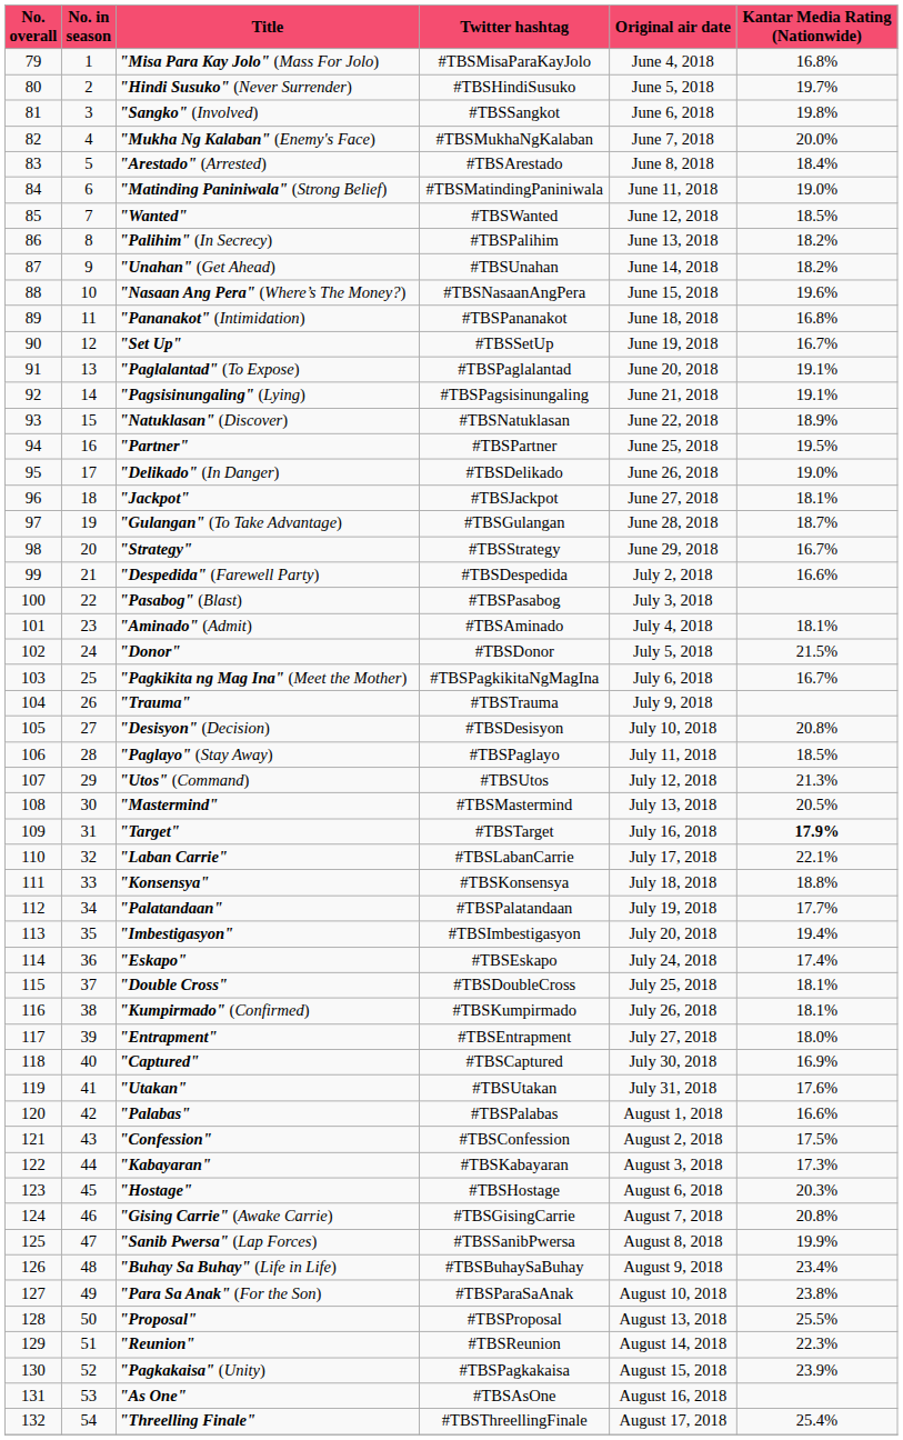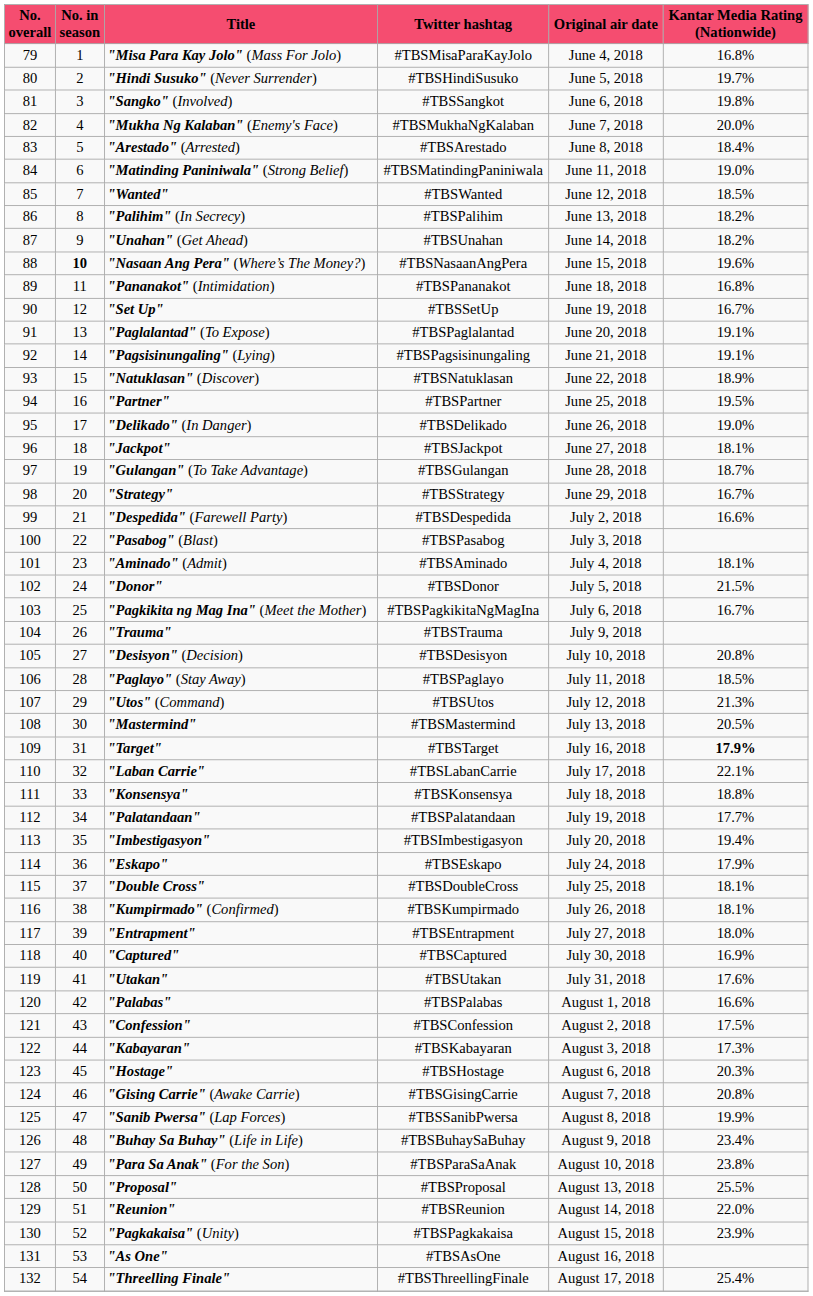 <table class="wikitable" style="text-align:center; font-size:100%; line-height:18px;" width="100%">
 <tr>
 <th style="background:#F54D70;">No.<br>overall</th>
 <th style="background:#F54D70;">No. in<br>season</th>
 <th style="background:#F54D70;">Title</th>
 <th style="background:#F54D70;">Twitter hashtag</th>
 <th style="background:#F54D70;">Original air date</th>
 <th style="background:#F54D70;">Kantar Media Rating<br>(Nationwide)</th>
 </tr>
 <tr>
 <td>79</td>
 <td>1</td>
 <td align= "left"><strong><em>"Misa Para Kay Jolo"</em></strong> (<em>Mass For Jolo</em>)</td>
 <td>#TBSMisaParaKayJolo</td>
 <td>June 4, 2018</td>
 <td>16.8%</td>
 </tr>
 <tr>
 <td>80</td>
 <td>2</td>
 <td align= "left"><strong><em>"Hindi Susuko"</em></strong> (<em>Never Surrender</em>)</td>
 <td>#TBSHindiSusuko</td>
 <td>June 5, 2018</td>
 <td>19.7%</td>
 </tr>
 <tr>
 <td>81</td>
 <td>3</td>
 <td align= "left"><strong><em>"Sangko"</em></strong> (<em>Involved</em>)</td>
 <td>#TBSSangkot</td>
 <td>June 6, 2018</td>
 <td>19.8%</td>
 </tr>
 <tr>
 <td>82</td>
 <td>4</td>
 <td align= "left"><strong><em>"Mukha Ng Kalaban"</em></strong> (<em>Enemy's Face</em>)</td>
 <td>#TBSMukhaNgKalaban</td>
 <td>June 7, 2018</td>
 <td>20.0%</td>
 </tr>
 <tr>
 <td>83</td>
 <td>5</td>
 <td align= "left"><strong><em>"Arestado"</em></strong> (<em>Arrested</em>)</td>
 <td>#TBSArestado</td>
 <td>June 8, 2018</td>
 <td>18.4%</td>
 </tr>
 <tr>
 <td>84</td>
 <td>6</td>
 <td align= "left"><strong><em>"Matinding Paniniwala"</em></strong> (<em>Strong Belief</em>)</td>
 <td>#TBSMatindingPaniniwala</td>
 <td>June 11, 2018</td>
 <td>19.0%</td>
 </tr>
 <tr>
 <td>85</td>
 <td>7</td>
 <td align= "left"><strong><em>"Wanted"</em></strong></td>
 <td>#TBSWanted</td>
 <td>June 12, 2018</td>
 <td>18.5%</td>
 </tr>
 <tr>
 <td>86</td>
 <td>8</td>
 <td align= "left"><strong><em>"Palihim"</em></strong> (<em>In Secrecy</em>)</td>
 <td>#TBSPalihim</td>
 <td>June 13, 2018</td>
 <td>18.2%</td>
 </tr>
 <tr>
 <td>87</td>
 <td>9</td>
 <td align= "left"><strong><em>"Unahan"</em></strong> (<em>Get Ahead</em>)</td>
 <td>#TBSUnahan</td>
 <td>June 14, 2018</td>
 <td>18.2%</td>
 </tr>
 <tr>
 <td>88</td>
-<td>10</td>
+<td><strong>10</strong></td>
 <td align= "left"><strong><em>"Nasaan Ang Pera"</em></strong> (<em>Where’s The Money?</em>)</td>
 <td>#TBSNasaanAngPera</td>
 <td>June 15, 2018</td>
 <td>19.6%</td>
 </tr>
 <tr>
 <td>89</td>
 <td>11</td>
 <td align= "left"><strong><em>"Pananakot"</em></strong> (<em>Intimidation</em>)</td>
 <td>#TBSPananakot</td>
 <td>June 18, 2018</td>
 <td>16.8%</td>
 </tr>
 <tr>
 <td>90</td>
 <td>12</td>
 <td align= "left"><strong><em>"Set Up"</em></strong></td>
 <td>#TBSSetUp</td>
 <td>June 19, 2018</td>
 <td>16.7%</td>
 </tr>
 <tr>
 <td>91</td>
 <td>13</td>
 <td align= "left"><strong><em>"Paglalantad"</em></strong> (<em>To Expose</em>)</td>
 <td>#TBSPaglalantad</td>
 <td>June 20, 2018</td>
 <td>19.1%</td>
 </tr>
 <tr>
 <td>92</td>
 <td>14</td>
 <td align= "left"><strong><em>"Pagsisinungaling"</em></strong> (<em>Lying</em>)</td>
 <td>#TBSPagsisinungaling</td>
 <td>June 21, 2018</td>
 <td>19.1%</td>
 </tr>
 <tr>
 <td>93</td>
 <td>15</td>
 <td align= "left"><strong><em>"Natuklasan"</em></strong> (<em>Discover</em>)</td>
 <td>#TBSNatuklasan</td>
 <td>June 22, 2018</td>
 <td>18.9%</td>
 </tr>
 <tr>
 <td>94</td>
 <td>16</td>
 <td align= "left"><strong><em>"Partner"</em></strong></td>
 <td>#TBSPartner</td>
 <td>June 25, 2018</td>
 <td>19.5%</td>
 </tr>
 <tr>
 <td>95</td>
 <td>17</td>
 <td align= "left"><strong><em>"Delikado"</em></strong> (<em>In Danger</em>)</td>
 <td>#TBSDelikado</td>
 <td>June 26, 2018</td>
 <td>19.0%</td>
 </tr>
 <tr>
 <td>96</td>
 <td>18</td>
 <td align= "left"><strong><em>"Jackpot"</em></strong></td>
 <td>#TBSJackpot</td>
 <td>June 27, 2018</td>
 <td>18.1%</td>
 </tr>
 <tr>
 <td>97</td>
 <td>19</td>
 <td align= "left"><strong><em>"Gulangan"</em></strong> (<em>To Take Advantage</em>)</td>
 <td>#TBSGulangan</td>
 <td>June 28, 2018</td>
 <td>18.7%</td>
 </tr>
 <tr>
 <td>98</td>
 <td>20</td>
 <td align= "left"><strong><em>"Strategy"</em></strong></td>
 <td>#TBSStrategy</td>
 <td>June 29, 2018</td>
 <td>16.7%</td>
 </tr>
 <tr>
 <td>99</td>
 <td>21</td>
 <td align= "left"><strong><em>"Despedida"</em></strong> (<em>Farewell Party</em>)</td>
 <td>#TBSDespedida</td>
 <td>July 2, 2018</td>
 <td>16.6%</td>
 </tr>
 <tr>
 <td>100</td>
 <td>22</td>
 <td align= "left"><strong><em>"Pasabog"</em></strong> (<em>Blast</em>)</td>
 <td>#TBSPasabog</td>
 <td>July 3, 2018</td>
 <td><strong></strong></td>
 </tr>
 <tr>
 <td>101</td>
 <td>23</td>
 <td align= "left"><strong><em>"Aminado"</em></strong> (<em>Admit</em>)</td>
 <td>#TBSAminado</td>
 <td>July 4, 2018</td>
 <td>18.1%</td>
 </tr>
 <tr>
 <td>102</td>
 <td>24</td>
 <td align= "left"><strong><em>"Donor"</em></strong></td>
 <td>#TBSDonor</td>
 <td>July 5, 2018</td>
 <td>21.5%</td>
 </tr>
 <tr>
 <td>103</td>
 <td>25</td>
 <td align= "left"><strong><em>"Pagkikita ng Mag Ina"</em></strong> (<em>Meet the Mother</em>)</td>
 <td>#TBSPagkikitaNgMagIna</td>
 <td>July 6, 2018</td>
 <td>16.7%</td>
 </tr>
 <tr>
 <td>104</td>
 <td>26</td>
 <td align= "left"><strong><em>"Trauma"</em></strong></td>
 <td>#TBSTrauma</td>
 <td>July 9, 2018</td>
 <td><strong></strong></td>
 </tr>
 <tr>
 <td>105</td>
 <td>27</td>
 <td align= "left"><strong><em>"Desisyon"</em></strong> (<em>Decision</em>)</td>
 <td>#TBSDesisyon</td>
 <td>July 10, 2018</td>
 <td>20.8%</td>
 </tr>
 <tr>
 <td>106</td>
 <td>28</td>
 <td align= "left"><strong><em>"Paglayo"</em></strong> (<em>Stay Away</em>)</td>
 <td>#TBSPaglayo</td>
 <td>July 11, 2018</td>
 <td>18.5%</td>
 </tr>
 <tr>
 <td>107</td>
 <td>29</td>
 <td align= "left"><strong><em>"Utos"</em></strong> (<em>Command</em>)</td>
 <td>#TBSUtos</td>
 <td>July 12, 2018</td>
 <td>21.3%</td>
 </tr>
 <tr>
 <td>108</td>
 <td>30</td>
 <td align= "left"><strong><em>"Mastermind"</em></strong></td>
 <td>#TBSMastermind</td>
 <td>July 13, 2018</td>
 <td>20.5%</td>
 </tr>
 <tr>
 <td>109</td>
 <td>31</td>
 <td align= "left"><strong><em>"Target"</em></strong></td>
 <td>#TBSTarget</td>
 <td>July 16, 2018</td>
 <td><strong>17.9%</strong></td>
 </tr>
 <tr>
 <td>110</td>
 <td>32</td>
 <td align= "left"><strong><em>"Laban Carrie"</em></strong></td>
 <td>#TBSLabanCarrie</td>
 <td>July 17, 2018</td>
 <td>22.1%</td>
 </tr>
 <tr>
 <td>111</td>
 <td>33</td>
 <td align= "left"><strong><em>"Konsensya"</em></strong></td>
 <td>#TBSKonsensya</td>
 <td>July 18, 2018</td>
 <td>18.8%</td>
 </tr>
 <tr>
 <td>112</td>
 <td>34</td>
 <td align= "left"><strong><em>"Palatandaan"</em></strong></td>
 <td>#TBSPalatandaan</td>
 <td>July 19, 2018</td>
 <td>17.7%</td>
 </tr>
 <tr>
 <td>113</td>
 <td>35</td>
 <td align= "left"><strong><em>"Imbestigasyon"</em></strong></td>
 <td>#TBSImbestigasyon</td>
 <td>July 20, 2018</td>
 <td>19.4%</td>
 </tr>
 <tr>
 <td>114</td>
 <td>36</td>
 <td align= "left"><strong><em>"Eskapo"</em></strong></td>
 <td>#TBSEskapo</td>
 <td>July 24, 2018</td>
-<td>17.4%</td>
+<td>17.9%</td>
 </tr>
 <tr>
 <td>115</td>
 <td>37</td>
 <td align= "left"><strong><em>"Double Cross"</em></strong></td>
 <td>#TBSDoubleCross</td>
 <td>July 25, 2018</td>
 <td>18.1%</td>
 </tr>
 <tr>
 <td>116</td>
 <td>38</td>
 <td align= "left"><strong><em>"Kumpirmado"</em></strong> (<em>Confirmed</em>)</td>
 <td>#TBSKumpirmado</td>
 <td>July 26, 2018</td>
 <td>18.1%</td>
 </tr>
 <tr>
 <td>117</td>
 <td>39</td>
 <td align= "left"><strong><em>"Entrapment"</em></strong></td>
 <td>#TBSEntrapment</td>
 <td>July 27, 2018</td>
 <td>18.0%</td>
 </tr>
 <tr>
 <td>118</td>
 <td>40</td>
 <td align= "left"><strong><em>"Captured"</em></strong></td>
 <td>#TBSCaptured</td>
 <td>July 30, 2018</td>
 <td>16.9%</td>
 </tr>
 <tr>
 <td>119</td>
 <td>41</td>
 <td align= "left"><strong><em>"Utakan"</em></strong></td>
 <td>#TBSUtakan</td>
 <td>July 31, 2018</td>
 <td>17.6%</td>
 </tr>
 <tr>
 <td>120</td>
 <td>42</td>
 <td align= "left"><strong><em>"Palabas"</em></strong></td>
 <td>#TBSPalabas</td>
 <td>August 1, 2018</td>
 <td>16.6%</td>
 </tr>
 <tr>
 <td>121</td>
 <td>43</td>
 <td align= "left"><strong><em>"Confession"</em></strong></td>
 <td>#TBSConfession</td>
 <td>August 2, 2018</td>
 <td>17.5%</td>
 </tr>
 <tr>
 <td>122</td>
 <td>44</td>
 <td align= "left"><strong><em>"Kabayaran"</em></strong></td>
 <td>#TBSKabayaran</td>
 <td>August 3, 2018</td>
 <td>17.3%</td>
 </tr>
 <tr>
 <td>123</td>
 <td>45</td>
 <td align= "left"><strong><em>"Hostage"</em></strong></td>
 <td>#TBSHostage</td>
 <td>August 6, 2018</td>
 <td>20.3%</td>
 </tr>
 <tr>
 <td>124</td>
 <td>46</td>
 <td align= "left"><strong><em>"Gising Carrie"</em></strong> (<em>Awake Carrie</em>)</td>
 <td>#TBSGisingCarrie</td>
 <td>August 7, 2018</td>
 <td>20.8%</td>
 </tr>
 <tr>
 <td>125</td>
 <td>47</td>
 <td align= "left"><strong><em>"Sanib Pwersa"</em></strong> (<em>Lap Forces</em>)</td>
 <td>#TBSSanibPwersa</td>
 <td>August 8, 2018</td>
 <td>19.9%</td>
 </tr>
 <tr>
 <td>126</td>
 <td>48</td>
 <td align= "left"><strong><em>"Buhay Sa Buhay"</em></strong> (<em>Life in Life</em>)</td>
 <td>#TBSBuhaySaBuhay</td>
 <td>August 9, 2018</td>
 <td>23.4%</td>
 </tr>
 <tr>
 <td>127</td>
 <td>49</td>
 <td align= "left"><strong><em>"Para Sa Anak"</em></strong> (<em>For the Son</em>)</td>
 <td>#TBSParaSaAnak</td>
 <td>August 10, 2018</td>
 <td>23.8%</td>
 </tr>
 <tr>
 <td>128</td>
 <td>50</td>
 <td align= "left"><strong><em>"Proposal"</em></strong></td>
 <td>#TBSProposal</td>
 <td>August 13, 2018</td>
 <td>25.5%</td>
 </tr>
 <tr>
 <td>129</td>
 <td>51</td>
 <td align= "left"><strong><em>"Reunion"</em></strong></td>
 <td>#TBSReunion</td>
 <td>August 14, 2018</td>
-<td>22.3%</td>
+<td>22.0%</td>
 </tr>
 <tr>
 <td>130</td>
 <td>52</td>
 <td align= "left"><strong><em>"Pagkakaisa"</em></strong> (<em>Unity</em>)</td>
 <td>#TBSPagkakaisa</td>
 <td>August 15, 2018</td>
 <td>23.9%</td>
 </tr>
 <tr>
 <td>131</td>
 <td>53</td>
 <td align= "left"><strong><em>"As One"</em></strong></td>
 <td>#TBSAsOne</td>
 <td>August 16, 2018</td>
 <td><strong></strong></td>
 </tr>
 <tr>
 <td>132</td>
 <td>54</td>
 <td align= "left"><strong><em>"Threelling Finale"</em></strong></td>
 <td>#TBSThreellingFinale</td>
 <td>August 17, 2018</td>
 <td>25.4%</td>
 </tr>
 <tr>
 </tr>
 </table>
